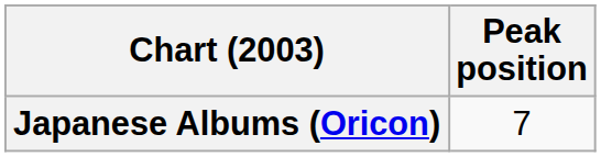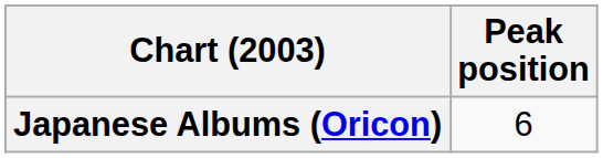 <table class="wikitable plainrowheaders" style="text-align:center">
 <tr>
 <th scope="col">Chart (2003)</th>
 <th scope="col">Peak<br>position</th>
 </tr>
 <tr>
 <th scope="row">Japanese Albums (<a href='#'>Oricon</a>)</th>
-<td>7</td>
+<td>6</td>
 </tr>
 </table>
